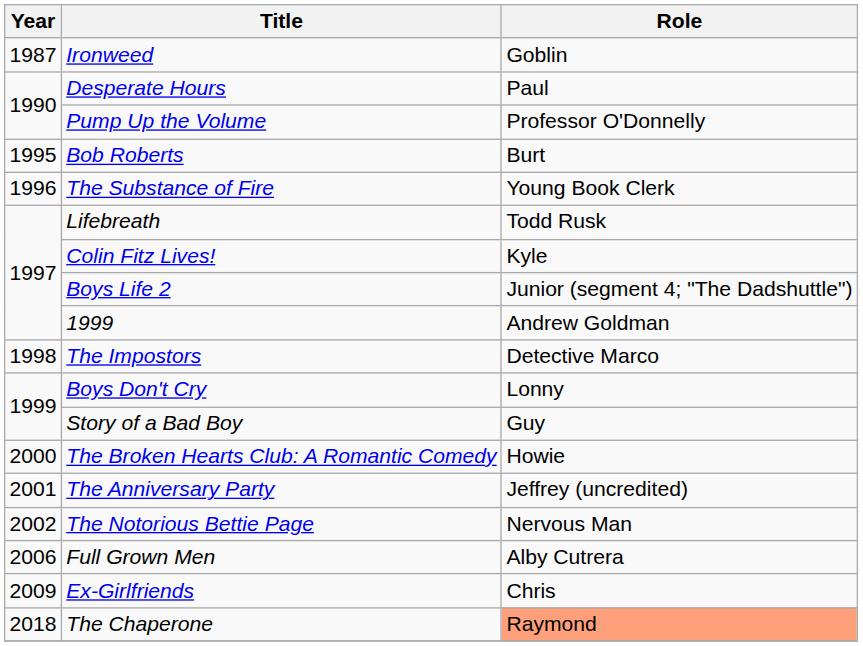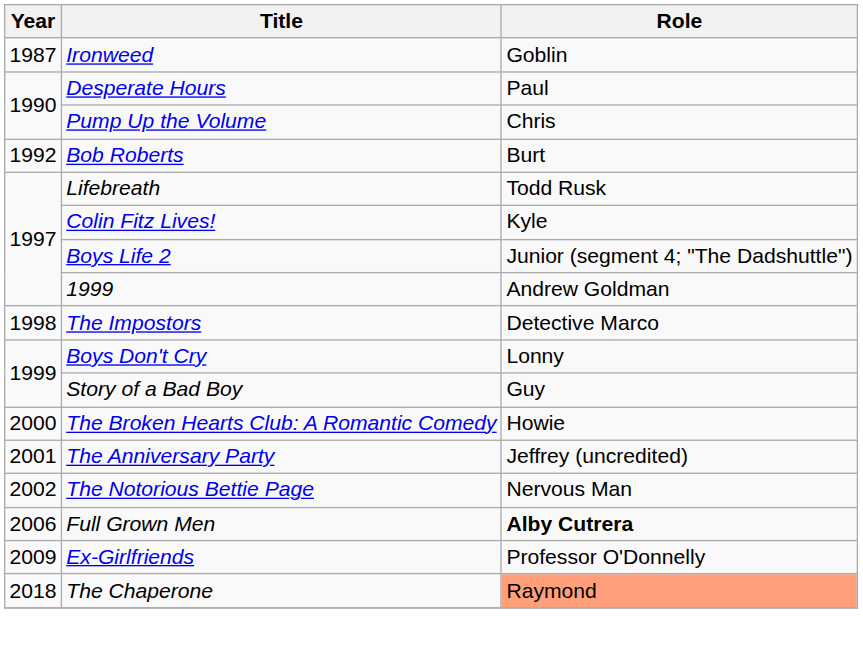 <table class="wikitable sortable">
 <tr>
 <th>Year</th>
 <th>Title</th>
 <th>Role</th>
 </tr>
 <tr>
 <td>1987</td>
 <td><em><a href='#'>Ironweed</a></em></td>
 <td>Goblin</td>
 </tr>
 <tr>
 <td rowspan="2">1990</td>
 <td><em><a href='#'>Desperate Hours</a></em></td>
 <td>Paul</td>
 </tr>
 <tr>
 <td><em><a href='#'>Pump Up the Volume</a></em></td>
-<td>Professor O'Donnelly</td>
+<td>Chris</td>
 </tr>
 <tr>
-<td>1995</td>
+<td>1992</td>
 <td><em><a href='#'>Bob Roberts</a></em></td>
 <td>Burt</td>
-</tr>
-<tr>
-<td>1996</td>
-<td><em><a href='#'>The Substance of Fire</a></em></td>
-<td>Young Book Clerk</td>
 </tr>
 <tr>
 <td rowspan="4">1997</td>
 <td><em>Lifebreath</em></td>
 <td>Todd Rusk</td>
 </tr>
 <tr>
 <td><em><a href='#'>Colin Fitz Lives!</a></em></td>
 <td>Kyle</td>
 </tr>
 <tr>
 <td><em><a href='#'>Boys Life 2</a></em></td>
 <td>Junior (segment 4; "The Dadshuttle")</td>
 </tr>
 <tr>
 <td><em>1999</em></td>
 <td>Andrew Goldman</td>
 </tr>
 <tr>
 <td>1998</td>
 <td><em><a href='#'>The Impostors</a></em></td>
 <td>Detective Marco</td>
 </tr>
 <tr>
 <td rowspan="2">1999</td>
 <td><em><a href='#'>Boys Don't Cry</a></em></td>
 <td>Lonny</td>
 </tr>
 <tr>
 <td><em>Story of a Bad Boy</em></td>
 <td>Guy</td>
 </tr>
 <tr>
 <td>2000</td>
 <td><em><a href='#'>The Broken Hearts Club: A Romantic Comedy</a></em></td>
 <td>Howie</td>
 </tr>
 <tr>
 <td>2001</td>
 <td><em><a href='#'>The Anniversary Party</a></em></td>
 <td>Jeffrey (uncredited)</td>
 </tr>
 <tr>
 <td>2002</td>
 <td><em><a href='#'>The Notorious Bettie Page</a></em></td>
 <td>Nervous Man</td>
 </tr>
 <tr>
 <td>2006</td>
 <td><em>Full Grown Men</em></td>
-<td>Alby Cutrera</td>
+<td><strong>Alby Cutrera</strong></td>
 </tr>
 <tr>
 <td>2009</td>
 <td><em><a href='#'>Ex-Girlfriends</a></em></td>
-<td>Chris</td>
+<td>Professor O'Donnelly</td>
 </tr>
 <tr>
 <td>2018</td>
 <td><em>The Chaperone</em></td>
 <td style="background: lightsalmon;">Raymond</td>
 </tr>
 <tr>
 </tr>
 </table>
